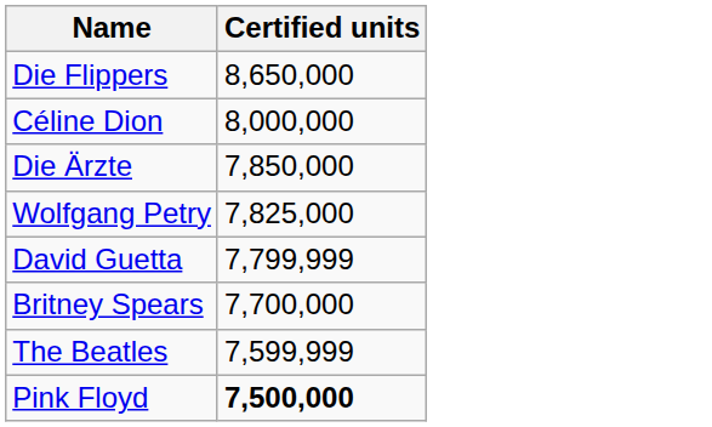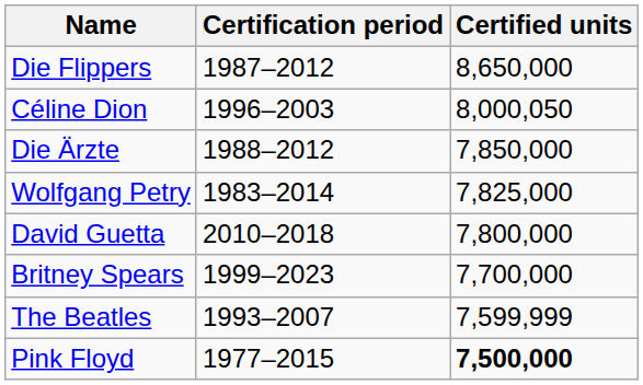 <table class="wikitable">
 <tr>
 <th>Name</th>
+<th>Certification period</th>
 <th>Certified units</th>
 </tr>
 <tr>
 <td><a href='#'>Die Flippers</a></td>
+<td>1987–2012</td>
 <td>8,650,000</td>
 </tr>
 <tr>
 <td><a href='#'>Céline Dion</a></td>
-<td>8,000,000</td>
+<td>1996–2003</td>
+<td>8,000,050</td>
 </tr>
 <tr>
 <td><a href='#'>Die Ärzte</a></td>
+<td>1988–2012</td>
 <td>7,850,000</td>
 </tr>
 <tr>
 <td><a href='#'>Wolfgang Petry</a></td>
+<td>1983–2014</td>
 <td>7,825,000</td>
 </tr>
 <tr>
 <td><a href='#'>David Guetta</a></td>
-<td>7,799,999</td>
+<td>2010–2018</td>
+<td>7,800,000</td>
 </tr>
 <tr>
 <td><a href='#'>Britney Spears</a></td>
+<td>1999–2023</td>
 <td>7,700,000</td>
 </tr>
 <tr>
 <td><a href='#'>The Beatles</a></td>
+<td>1993–2007</td>
 <td>7,599,999</td>
 </tr>
 <tr>
 <td><a href='#'>Pink Floyd</a></td>
+<td>1977–2015</td>
 <td><strong>7,500,000</strong></td>
 </tr>
 </table>
